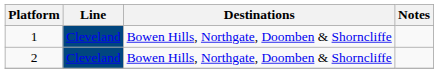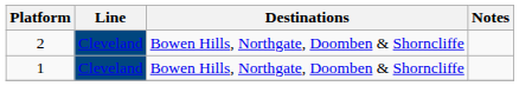 <table class="wikitable" style="float: none; margin: 0.5em; ">
 <tr>
 <th>Platform</th>
 <th>Line</th>
 <th>Destinations</th>
 <th>Notes</th>
 </tr>
 <tr>
-<td rowspan="1" style="text-align:center;">1</td>
+<td rowspan="1" style="text-align:center;">2</td>
 <td style=background:#00467f><a href='#'><span>Cleveland</span></a></td>
 <td><a href='#'>Bowen Hills</a>, <a href='#'>Northgate</a>, <a href='#'>Doomben</a> & <a href='#'>Shorncliffe</a></td>
 <td></td>
 </tr>
 <tr>
-<td rowspan="1" style="text-align:center;">2</td>
+<td rowspan="1" style="text-align:center;">1</td>
 <td style=background:#00467f><a href='#'><span>Cleveland</span></a></td>
 <td><a href='#'>Bowen Hills</a>, <a href='#'>Northgate</a>, <a href='#'>Doomben</a> & <a href='#'>Shorncliffe</a></td>
 <td></td>
 </tr>
 <tr>
 </tr>
 </table>
